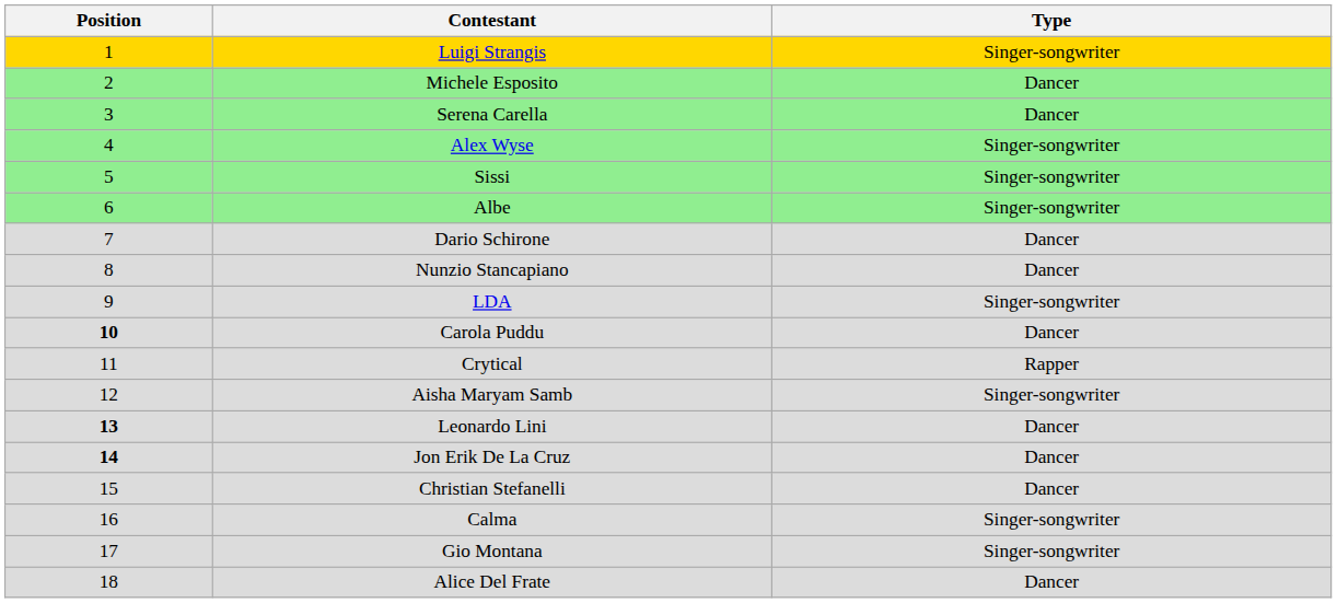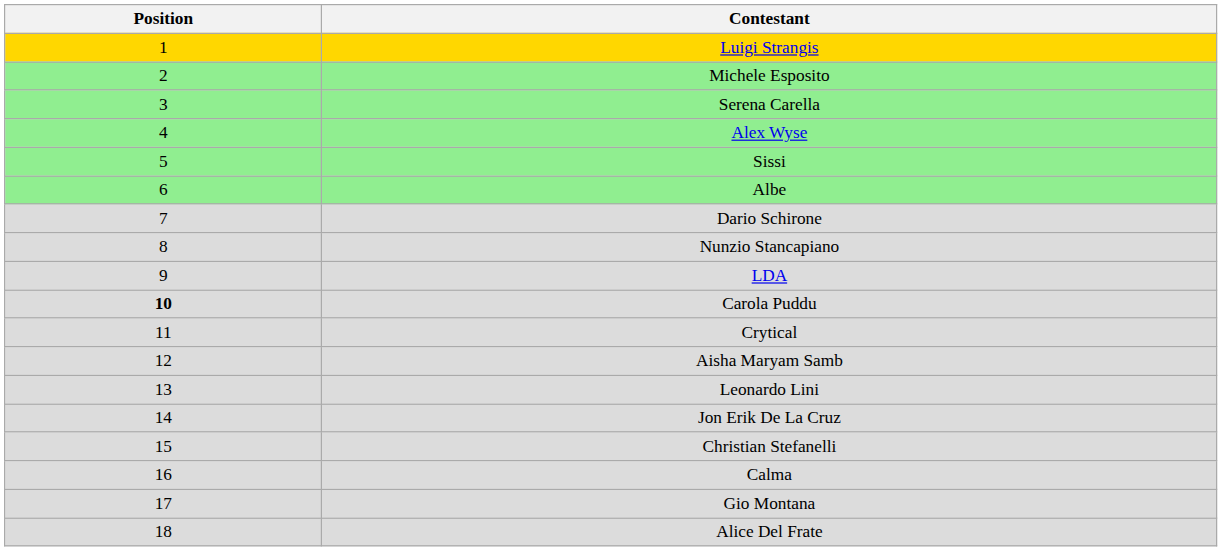 <table class="wikitable" style="text-align:center; font-size:90%; border-collapse:collapse;" width=80%>
 <tr>
 <th width="4%">Position</th>
 <th width="12%" align="center">Contestant</th>
-<th width=12%>Type</th>
 </tr>
 <tr>
 <td style="color:black; background:gold;">1</td>
 <td style="color:black; background:gold;"><a href='#'>Luigi Strangis</a></td>
-<td style="color:black; background:gold;">Singer-songwriter</td>
 </tr>
 <tr>
 <td style="color:black; background:LightGreen;">2</td>
 <td style="color:black; background:LightGreen;">Michele Esposito</td>
-<td style="color:black; background:LightGreen;">Dancer</td>
 </tr>
 <tr>
 <td style="color:black; background:LightGreen;">3</td>
 <td style="color:black; background:LightGreen;">Serena Carella</td>
-<td style="color:black; background:LightGreen;">Dancer</td>
 </tr>
 <tr>
 <td style="color:black; background:LightGreen;">4</td>
 <td style="color:black; background:LightGreen;"><a href='#'>Alex Wyse</a></td>
-<td style="color:black; background:LightGreen;">Singer-songwriter</td>
 </tr>
 <tr>
 <td style="color:black; background:LightGreen;">5</td>
 <td style="color:black; background:LightGreen;">Sissi</td>
-<td style="color:black; background:LightGreen;">Singer-songwriter</td>
 </tr>
 <tr>
 <td style="color:black; background:LightGreen;">6</td>
 <td style="color:black; background:LightGreen;">Albe</td>
-<td style="color:black; background:LightGreen;">Singer-songwriter</td>
 </tr>
 <tr>
 <td style="background:#DCDCDC;">7</td>
 <td style="background:#DCDCDC;">Dario Schirone</td>
-<td style="background:#DCDCDC;">Dancer</td>
 </tr>
 <tr>
 <td style="background:#DCDCDC;">8</td>
 <td style="background:#DCDCDC;">Nunzio Stancapiano</td>
-<td style="background:#DCDCDC;">Dancer</td>
 </tr>
 <tr>
 <td style="background:#DCDCDC;">9</td>
 <td style="background:#DCDCDC;"><a href='#'>LDA</a></td>
-<td style="background:#DCDCDC;">Singer-songwriter</td>
 </tr>
 <tr>
 <td style="background:#DCDCDC;"><strong>10</strong></td>
 <td style="background:#DCDCDC;">Carola Puddu</td>
-<td style="background:#DCDCDC;">Dancer</td>
 </tr>
 <tr>
 <td style="background:#DCDCDC;">11</td>
 <td style="background:#DCDCDC;">Crytical</td>
-<td style="background:#DCDCDC;">Rapper</td>
 </tr>
 <tr>
 <td style="background:#DCDCDC;">12</td>
 <td style="background:#DCDCDC;">Aisha Maryam Samb</td>
-<td style="background:#DCDCDC;">Singer-songwriter</td>
 </tr>
 <tr>
-<td style="background:#DCDCDC;"><strong>13</strong></td>
+<td style="background:#DCDCDC;">13</td>
 <td style="background:#DCDCDC;">Leonardo Lini</td>
-<td style="background:#DCDCDC;">Dancer</td>
 </tr>
 <tr>
-<td style="background:#DCDCDC;"><strong>14</strong></td>
+<td style="background:#DCDCDC;">14</td>
 <td style="background:#DCDCDC;">Jon Erik De La Cruz</td>
-<td style="background:#DCDCDC;">Dancer</td>
 </tr>
 <tr>
 <td style="background:#DCDCDC;">15</td>
 <td style="background:#DCDCDC;">Christian Stefanelli</td>
-<td style="background:#DCDCDC;">Dancer</td>
 </tr>
 <tr>
 <td style="background:#DCDCDC;">16</td>
 <td style="background:#DCDCDC;">Calma</td>
-<td style="background:#DCDCDC;">Singer-songwriter</td>
 </tr>
 <tr>
 <td style="background:#DCDCDC;">17</td>
 <td style="background:#DCDCDC;">Gio Montana</td>
-<td style="background:#DCDCDC;">Singer-songwriter</td>
 </tr>
 <tr>
 <td style="background:#DCDCDC;">18</td>
 <td style="background:#DCDCDC;">Alice Del Frate</td>
-<td style="background:#DCDCDC;">Dancer</td>
 </tr>
 </table>
